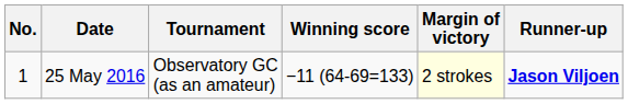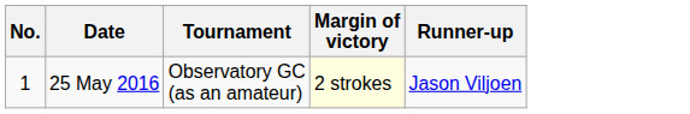 <table class="wikitable" style="font-size:95%;">
 <tr>
 <th>No.</th>
 <th>Date</th>
 <th>Tournament</th>
-<th>Winning score</th>
 <th>Margin of<br>victory</th>
 <th>Runner-up</th>
 </tr>
 <tr>
 <td align=center>1</td>
 <td align=right>25 May <a href='#'>2016</a></td>
 <td>Observatory GC<br>(as an amateur)</td>
-<td>−11 (64-69=133)</td>
 <td style="background: lightyellow;">2 strokes</td>
-<td><strong> <a href='#'>Jason Viljoen</a></strong></td>
+<td> <a href='#'>Jason Viljoen</a></td>
 </tr>
 </table>
